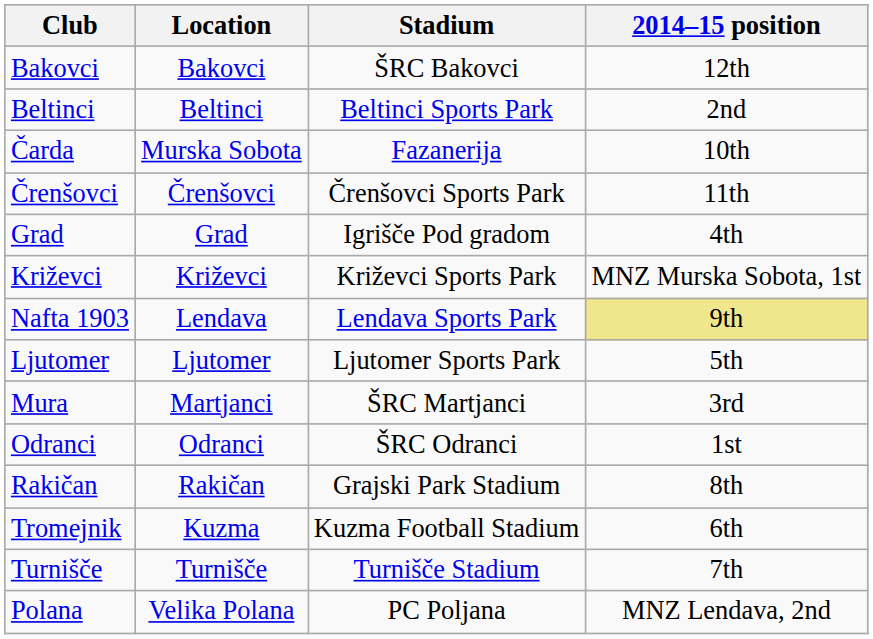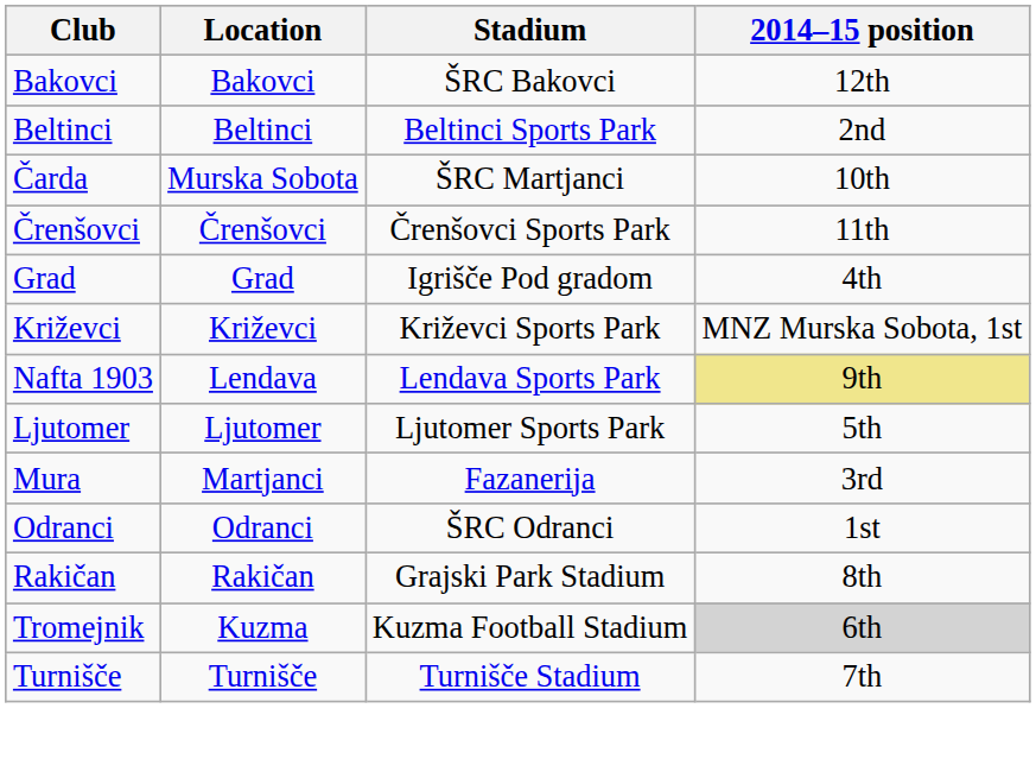 <table class="wikitable" style="text-align:center;">
 <tr>
 <th>Club</th>
 <th>Location</th>
 <th>Stadium</th>
 <th><a href='#'>2014–15</a> position</th>
 </tr>
 <tr>
 <td style="text-align:left;"><a href='#'>Bakovci</a></td>
 <td><a href='#'>Bakovci</a></td>
 <td>ŠRC Bakovci</td>
 <td>12th</td>
 </tr>
 <tr>
 <td style="text-align:left;"><a href='#'>Beltinci</a></td>
 <td><a href='#'>Beltinci</a></td>
 <td><a href='#'>Beltinci Sports Park</a></td>
 <td>2nd</td>
 </tr>
 <tr>
 <td style="text-align:left;"><a href='#'>Čarda</a></td>
 <td><a href='#'>Murska Sobota</a></td>
-<td><a href='#'>Fazanerija</a></td>
+<td>ŠRC Martjanci</td>
 <td>10th</td>
 </tr>
 <tr>
 <td style="text-align:left;"><a href='#'>Črenšovci</a></td>
 <td><a href='#'>Črenšovci</a></td>
 <td>Črenšovci Sports Park</td>
 <td>11th</td>
 </tr>
 <tr>
 <td style="text-align:left;"><a href='#'>Grad</a></td>
 <td><a href='#'>Grad</a></td>
 <td>Igrišče Pod gradom</td>
 <td>4th</td>
 </tr>
 <tr>
 <td style="text-align:left;"><a href='#'>Križevci</a></td>
 <td><a href='#'>Križevci</a></td>
 <td>Križevci Sports Park</td>
 <td>MNZ Murska Sobota, 1st</td>
 </tr>
 <tr>
 <td style="text-align:left;"><a href='#'>Nafta 1903</a></td>
 <td><a href='#'>Lendava</a></td>
 <td><a href='#'>Lendava Sports Park</a></td>
 <td style="background: khaki;">9th</td>
 </tr>
 <tr>
 <td style="text-align:left;"><a href='#'>Ljutomer</a></td>
 <td><a href='#'>Ljutomer</a></td>
 <td>Ljutomer Sports Park</td>
 <td>5th</td>
 </tr>
 <tr>
 <td style="text-align:left;"><a href='#'>Mura</a></td>
 <td><a href='#'>Martjanci</a></td>
-<td>ŠRC Martjanci</td>
+<td><a href='#'>Fazanerija</a></td>
 <td>3rd</td>
 </tr>
 <tr>
 <td style="text-align:left;"><a href='#'>Odranci</a></td>
 <td><a href='#'>Odranci</a></td>
 <td>ŠRC Odranci</td>
 <td>1st</td>
 </tr>
 <tr>
 <td style="text-align:left;"><a href='#'>Rakičan</a></td>
 <td><a href='#'>Rakičan</a></td>
 <td>Grajski Park Stadium</td>
 <td>8th</td>
 </tr>
 <tr>
 <td style="text-align:left;"><a href='#'>Tromejnik</a></td>
 <td><a href='#'>Kuzma</a></td>
 <td>Kuzma Football Stadium</td>
-<td>6th</td>
+<td style="background: lightgrey;">6th</td>
 </tr>
 <tr>
 <td style="text-align:left;"><a href='#'>Turnišče</a></td>
 <td><a href='#'>Turnišče</a></td>
 <td><a href='#'>Turnišče Stadium</a></td>
 <td>7th</td>
 </tr>
-<tr>
-<td style="text-align:left;"><a href='#'>Polana</a></td>
-<td><a href='#'>Velika Polana</a></td>
-<td>PC Poljana</td>
-<td>MNZ Lendava, 2nd</td>
-</tr>
 </table>
